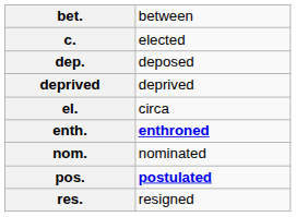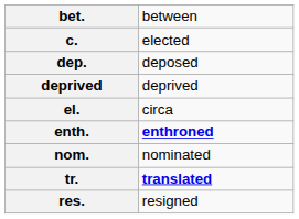 <table style="width: 25%; height: 200px" border="1" class="wikitable">
 <tr>
 <th scope="row">bet.</th>
 <td>between</td>
 </tr>
 <tr>
 <th scope="row">c.</th>
 <td>elected</td>
 </tr>
 <tr>
 <th scope="row">dep.</th>
 <td>deposed</td>
 </tr>
 <tr>
 <th scope="row">deprived</th>
 <td>deprived</td>
 </tr>
 <tr>
 <th scope="row">el.</th>
 <td>circa</td>
 </tr>
 <tr>
 <th scope="row">enth.</th>
 <td><strong><a href='#'>enthroned</a></strong></td>
 </tr>
 <tr>
 <th scope="row">nom.</th>
 <td>nominated</td>
 </tr>
 <tr>
-<th scope="row">pos.</th>
-<td><strong><a href='#'>postulated</a></strong></td>
+<th scope="row">tr.</th>
+<td><strong><a href='#'>translated</a></strong></td>
 </tr>
 <tr>
 <th scope="row">res.</th>
 <td>resigned</td>
 </tr>
 </table>
